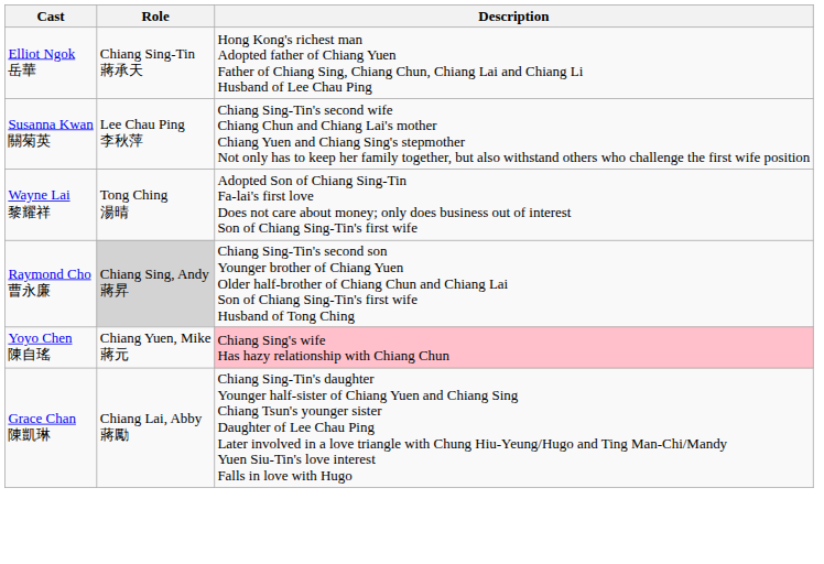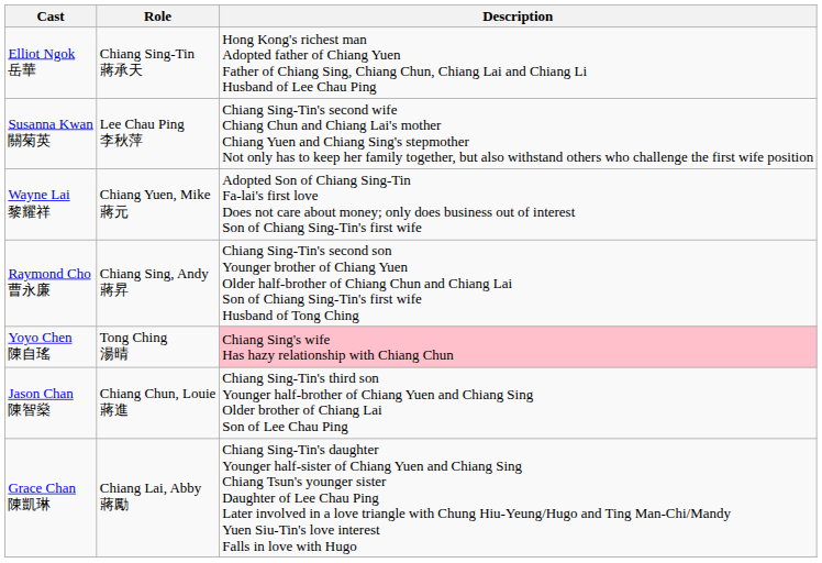 <table class="wikitable">
 <tr>
 <th>Cast</th>
 <th>Role</th>
 <th>Description</th>
 </tr>
 <tr>
 <td><a href='#'>Elliot Ngok</a><br> 岳華</td>
 <td>Chiang Sing-Tin <br> 蔣承天</td>
 <td>Hong Kong's richest man <br> Adopted father of Chiang Yuen<br>Father of Chiang Sing, Chiang Chun, Chiang Lai and Chiang Li <br> Husband of Lee Chau Ping</td>
 </tr>
 <tr>
 <td><a href='#'>Susanna Kwan</a><br> 關菊英</td>
 <td>Lee Chau Ping <br> 李秋萍</td>
 <td>Chiang Sing-Tin's second wife <br> Chiang Chun and Chiang Lai's mother <br> Chiang Yuen and Chiang Sing's stepmother <br> Not only has to keep her family together, but also withstand others who challenge the first wife position</td>
 </tr>
 <tr>
 <td><a href='#'>Wayne Lai</a> <br> 黎耀祥</td>
-<td>Tong Ching <br> 湯晴</td>
+<td>Chiang Yuen, Mike <br> 蔣元</td>
 <td>Adopted Son of Chiang Sing-Tin <br> Fa-lai's first love <br> Does not care about money; only does business out of interest <br> Son of Chiang Sing-Tin's first wife</td>
 </tr>
 <tr>
 <td><a href='#'>Raymond Cho</a><br> 曹永廉</td>
-<td style="background: lightgrey;">Chiang Sing, Andy <br> 蔣昇</td>
+<td>Chiang Sing, Andy <br> 蔣昇</td>
 <td>Chiang Sing-Tin's second son <br> Younger brother of Chiang Yuen <br> Older half-brother of Chiang Chun and Chiang Lai <br> Son of Chiang Sing-Tin's first wife <br> Husband of Tong Ching</td>
 </tr>
 <tr>
 <td><a href='#'>Yoyo Chen</a><br> 陳自瑤</td>
-<td>Chiang Yuen, Mike <br> 蔣元</td>
+<td>Tong Ching <br> 湯晴</td>
 <td style="background: pink;">Chiang Sing's wife <br> Has hazy relationship with Chiang Chun</td>
+</tr>
+<tr>
+<td><a href='#'>Jason Chan</a><br> 陳智燊</td>
+<td>Chiang Chun, Louie <br> 蔣進</td>
+<td>Chiang Sing-Tin's third son <br> Younger half-brother of Chiang Yuen and Chiang Sing <br> Older brother of Chiang Lai <br> Son of Lee Chau Ping</td>
 </tr>
 <tr>
 <td><a href='#'>Grace Chan</a><br> 陳凱琳</td>
 <td>Chiang Lai, Abby <br> 蔣勵</td>
 <td>Chiang Sing-Tin's daughter <br> Younger half-sister of Chiang Yuen and Chiang Sing <br> Chiang Tsun's younger sister <br> Daughter of Lee Chau Ping <br> Later involved in a love triangle with Chung Hiu-Yeung/Hugo and Ting Man-Chi/Mandy <br> Yuen Siu-Tin's love interest <br> Falls in love with Hugo</td>
 </tr>
 </table>
